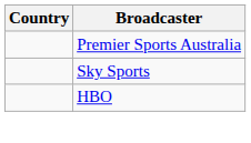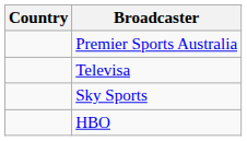 <table class="wikitable">
 <tr>
 <th align=center>Country</th>
 <th align=center>Broadcaster</th>
 </tr>
 <tr>
 <td></td>
 <td><a href='#'>Premier Sports Australia</a></td>
 </tr>
 <tr>
 <td></td>
+<td><a href='#'>Televisa</a></td>
+</tr>
+<tr>
+<td></td>
 <td><a href='#'>Sky Sports</a></td>
 </tr>
 <tr>
 <td></td>
 <td><a href='#'>HBO</a></td>
 </tr>
 </table>
